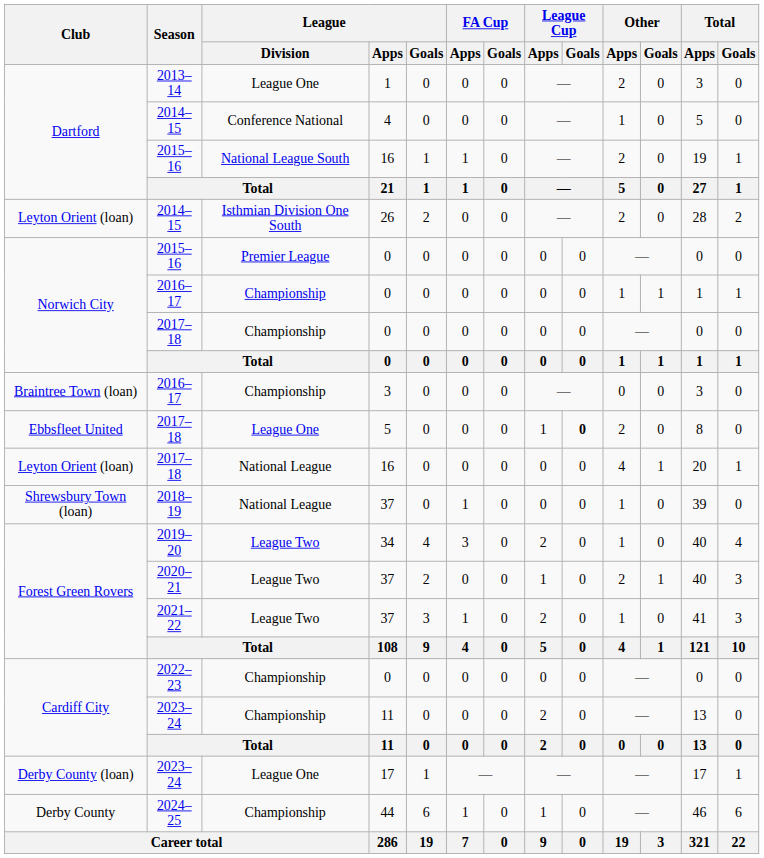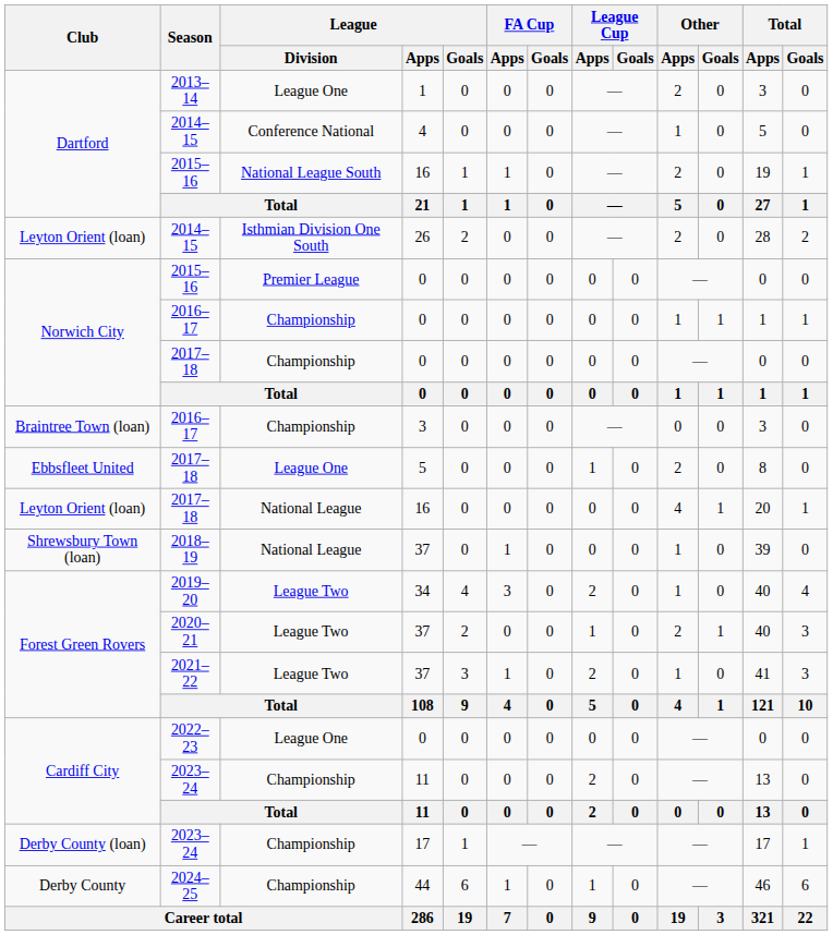 <table class="wikitable" style="text-align:center">
 <tr>
 <th rowspan="2">Club</th>
 <th rowspan="2">Season</th>
 <th colspan="3">League</th>
 <th colspan="2"><a href='#'>FA Cup</a></th>
 <th colspan="2"><a href='#'>League Cup</a></th>
 <th colspan="2">Other</th>
 <th colspan="2">Total</th>
 </tr>
 <tr>
 <th>Division</th>
 <th>Apps</th>
 <th>Goals</th>
 <th>Apps</th>
 <th>Goals</th>
 <th>Apps</th>
 <th>Goals</th>
 <th>Apps</th>
 <th>Goals</th>
 <th>Apps</th>
 <th>Goals</th>
 </tr>
 <tr>
 <td rowspan="4"><a href='#'>Dartford</a></td>
 <td><a href='#'>2013–14</a></td>
 <td>League One</td>
 <td>1</td>
 <td>0</td>
 <td>0</td>
 <td>0</td>
 <td colspan="2">—</td>
 <td>2</td>
 <td>0</td>
 <td>3</td>
 <td>0</td>
 </tr>
 <tr>
 <td><a href='#'>2014–15</a></td>
 <td>Conference National</td>
 <td>4</td>
 <td>0</td>
 <td>0</td>
 <td>0</td>
 <td colspan="2">—</td>
 <td>1</td>
 <td>0</td>
 <td>5</td>
 <td>0</td>
 </tr>
 <tr>
 <td><a href='#'>2015–16</a></td>
 <td><a href='#'>National League South</a></td>
 <td>16</td>
 <td>1</td>
 <td>1</td>
 <td>0</td>
 <td colspan="2">—</td>
 <td>2</td>
 <td>0</td>
 <td>19</td>
 <td>1</td>
 </tr>
 <tr>
 <th colspan="2">Total</th>
 <th>21</th>
 <th>1</th>
 <th>1</th>
 <th>0</th>
 <th colspan="2">—</th>
 <th>5</th>
 <th>0</th>
 <th>27</th>
 <th>1</th>
 </tr>
 <tr>
 <td><a href='#'>Leyton Orient</a> (loan)</td>
 <td><a href='#'>2014–15</a></td>
 <td><a href='#'>Isthmian Division One South</a></td>
 <td>26</td>
 <td>2</td>
 <td>0</td>
 <td>0</td>
 <td colspan="2">—</td>
 <td>2</td>
 <td>0</td>
 <td>28</td>
 <td>2</td>
 </tr>
 <tr>
 <td rowspan="4"><a href='#'>Norwich City</a></td>
 <td><a href='#'>2015–16</a></td>
 <td><a href='#'>Premier League</a></td>
 <td>0</td>
 <td>0</td>
 <td>0</td>
 <td>0</td>
 <td>0</td>
 <td>0</td>
 <td colspan="2">—</td>
 <td>0</td>
 <td>0</td>
 </tr>
 <tr>
 <td><a href='#'>2016–17</a></td>
 <td><a href='#'>Championship</a></td>
 <td>0</td>
 <td>0</td>
 <td>0</td>
 <td>0</td>
 <td>0</td>
 <td>0</td>
 <td>1</td>
 <td>1</td>
 <td>1</td>
 <td>1</td>
 </tr>
 <tr>
 <td><a href='#'>2017–18</a></td>
 <td>Championship</td>
 <td>0</td>
 <td>0</td>
 <td>0</td>
 <td>0</td>
 <td>0</td>
 <td>0</td>
 <td colspan="2">—</td>
 <td>0</td>
 <td>0</td>
 </tr>
 <tr>
 <th colspan="2">Total</th>
 <th>0</th>
 <th>0</th>
 <th>0</th>
 <th>0</th>
 <th>0</th>
 <th>0</th>
 <th>1</th>
 <th>1</th>
 <th>1</th>
 <th>1</th>
 </tr>
 <tr>
 <td><a href='#'>Braintree Town</a> (loan)</td>
 <td><a href='#'>2016–17</a></td>
 <td>Championship</td>
 <td>3</td>
 <td>0</td>
 <td>0</td>
 <td>0</td>
 <td colspan="2">—</td>
 <td>0</td>
 <td>0</td>
 <td>3</td>
 <td>0</td>
 </tr>
 <tr>
 <td><a href='#'>Ebbsfleet United</a></td>
 <td><a href='#'>2017–18</a></td>
 <td><a href='#'>League One</a></td>
 <td>5</td>
 <td>0</td>
 <td>0</td>
 <td>0</td>
 <td>1</td>
-<td><strong>0</strong></td>
+<td>0</td>
 <td>2</td>
 <td>0</td>
 <td>8</td>
 <td>0</td>
 </tr>
 <tr>
 <td><a href='#'>Leyton Orient</a> (loan)</td>
 <td><a href='#'>2017–18</a></td>
 <td>National League</td>
 <td>16</td>
 <td>0</td>
 <td>0</td>
 <td>0</td>
 <td>0</td>
 <td>0</td>
 <td>4</td>
 <td>1</td>
 <td>20</td>
 <td>1</td>
 </tr>
 <tr>
 <td><a href='#'>Shrewsbury Town</a> (loan)</td>
 <td><a href='#'>2018–19</a></td>
 <td>National League</td>
 <td>37</td>
 <td>0</td>
 <td>1</td>
 <td>0</td>
 <td>0</td>
 <td>0</td>
 <td>1</td>
 <td>0</td>
 <td>39</td>
 <td>0</td>
 </tr>
 <tr>
 <td rowspan="4"><a href='#'>Forest Green Rovers</a></td>
 <td><a href='#'>2019–20</a></td>
 <td><a href='#'>League Two</a></td>
 <td>34</td>
 <td>4</td>
 <td>3</td>
 <td>0</td>
 <td>2</td>
 <td>0</td>
 <td>1</td>
 <td>0</td>
 <td>40</td>
 <td>4</td>
 </tr>
 <tr>
 <td><a href='#'>2020–21</a></td>
 <td>League Two</td>
 <td>37</td>
 <td>2</td>
 <td>0</td>
 <td>0</td>
 <td>1</td>
 <td>0</td>
 <td>2</td>
 <td>1</td>
 <td>40</td>
 <td>3</td>
 </tr>
 <tr>
 <td><a href='#'>2021–22</a></td>
 <td>League Two</td>
 <td>37</td>
 <td>3</td>
 <td>1</td>
 <td>0</td>
 <td>2</td>
 <td>0</td>
 <td>1</td>
 <td>0</td>
 <td>41</td>
 <td>3</td>
 </tr>
 <tr>
 <th colspan="2">Total</th>
 <th>108</th>
 <th>9</th>
 <th>4</th>
 <th>0</th>
 <th>5</th>
 <th>0</th>
 <th>4</th>
 <th>1</th>
 <th>121</th>
 <th>10</th>
 </tr>
 <tr>
 <td rowspan="3"><a href='#'>Cardiff City</a></td>
 <td><a href='#'>2022–23</a></td>
-<td>Championship</td>
+<td>League One</td>
 <td>0</td>
 <td>0</td>
 <td>0</td>
 <td>0</td>
 <td>0</td>
 <td>0</td>
 <td colspan="2">—</td>
 <td>0</td>
 <td>0</td>
 </tr>
 <tr>
 <td><a href='#'>2023–24</a></td>
 <td>Championship</td>
 <td>11</td>
 <td>0</td>
 <td>0</td>
 <td>0</td>
 <td>2</td>
 <td>0</td>
 <td colspan="2">—</td>
 <td>13</td>
 <td>0</td>
 </tr>
 <tr>
 <th colspan="2">Total</th>
 <th>11</th>
 <th>0</th>
 <th>0</th>
 <th>0</th>
 <th>2</th>
 <th>0</th>
 <th>0</th>
 <th>0</th>
 <th>13</th>
 <th>0</th>
 </tr>
 <tr>
 <td><a href='#'>Derby County</a> (loan)</td>
 <td><a href='#'>2023–24</a></td>
-<td>League One</td>
+<td>Championship</td>
 <td>17</td>
 <td>1</td>
 <td colspan="2">—</td>
 <td colspan="2">—</td>
 <td colspan="2">—</td>
 <td>17</td>
 <td>1</td>
 </tr>
 <tr>
 <td>Derby County</td>
 <td><a href='#'>2024–25</a></td>
 <td>Championship</td>
 <td>44</td>
 <td>6</td>
 <td>1</td>
 <td>0</td>
 <td>1</td>
 <td>0</td>
 <td colspan="2">—</td>
 <td>46</td>
 <td>6</td>
 </tr>
 <tr>
 <th colspan="3">Career total</th>
 <th>286</th>
 <th>19</th>
 <th>7</th>
 <th>0</th>
 <th>9</th>
 <th>0</th>
 <th>19</th>
 <th>3</th>
 <th>321</th>
 <th>22</th>
 </tr>
 </table>
